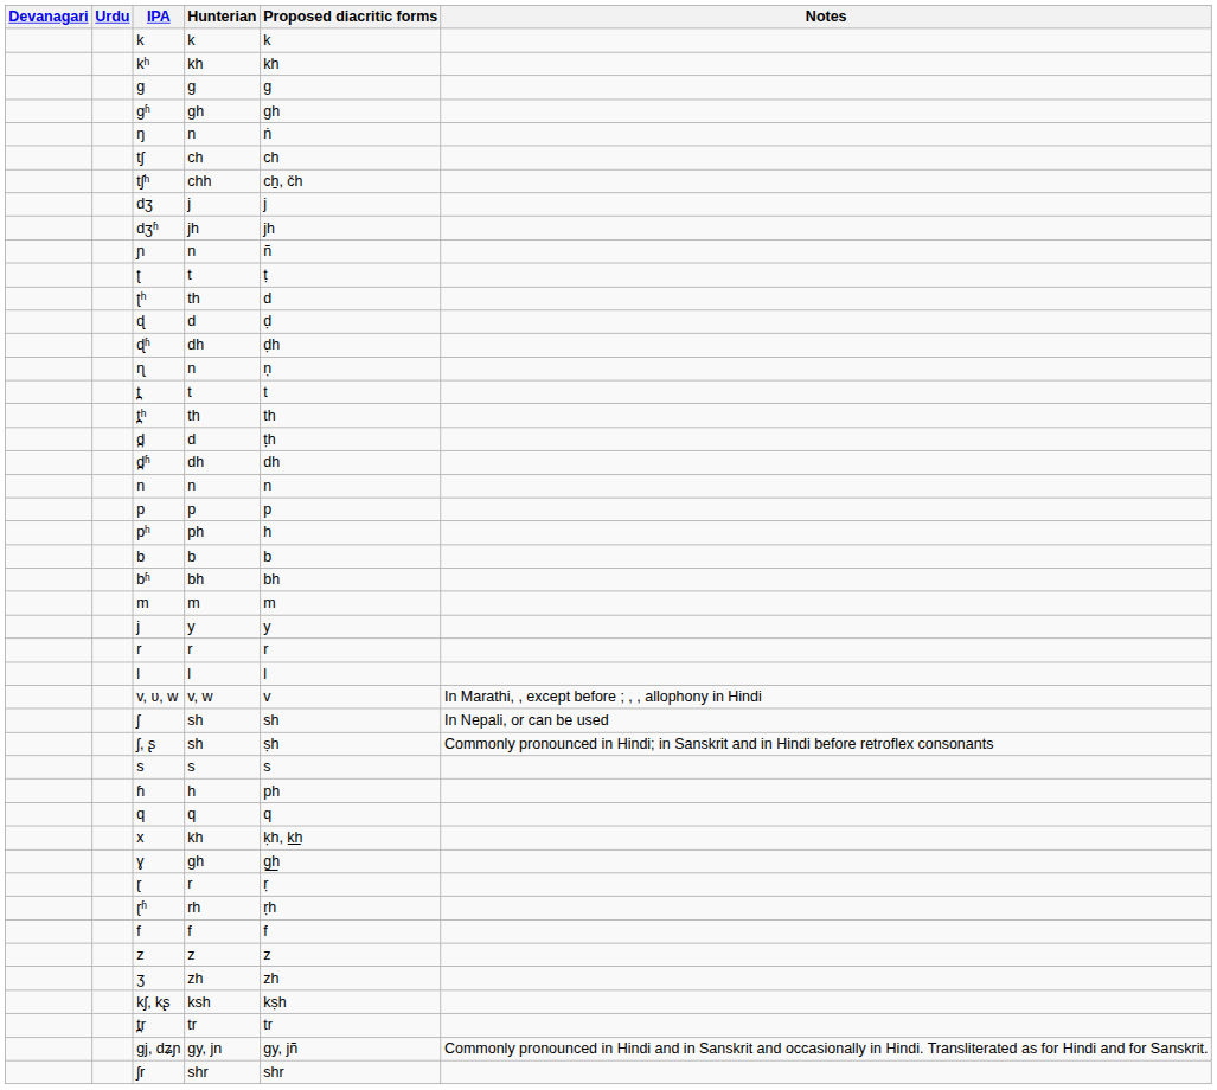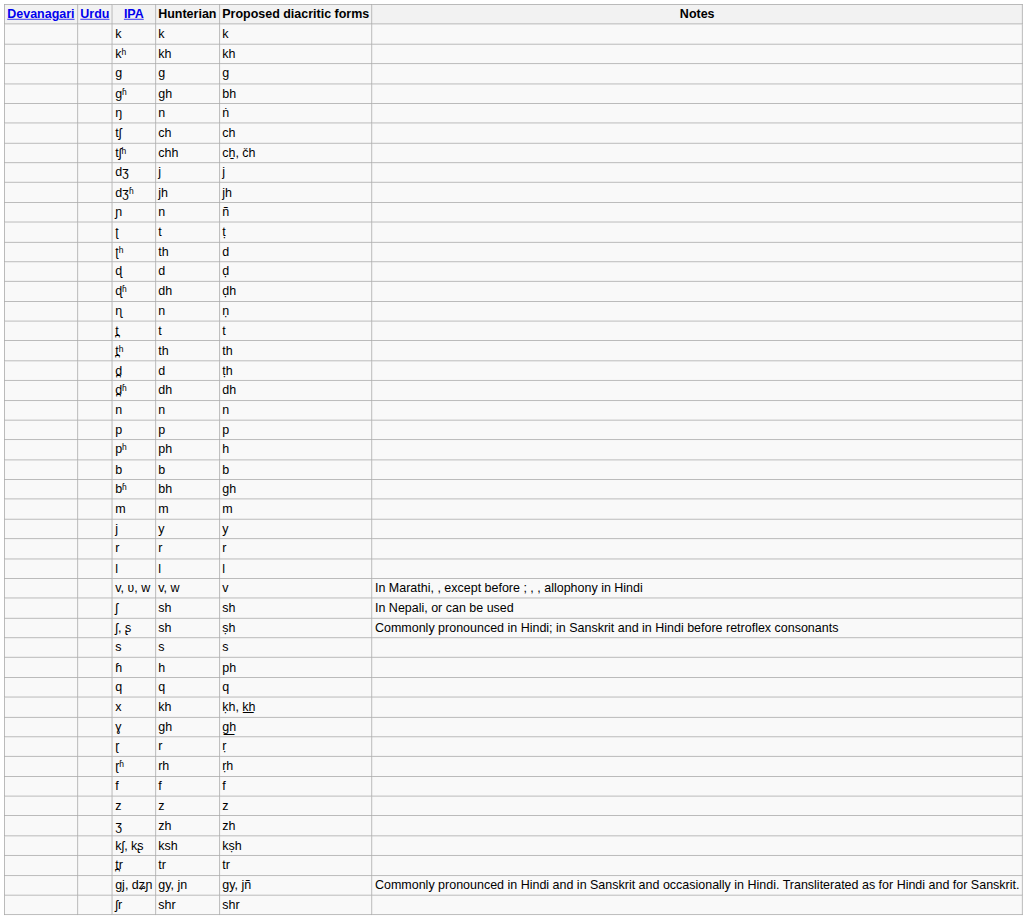 <table class="wikitable">
 <tr>
 <th><a href='#'>Devanagari</a></th>
 <th><a href='#'>Urdu</a> </th>
 <th><a href='#'>IPA</a></th>
 <th>Hunterian</th>
 <th>Proposed diacritic forms<br></th>
 <th>Notes</th>
 </tr>
 <tr>
 <td></td>
 <td></td>
 <td>k</td>
 <td>k</td>
 <td>k</td>
 <td></td>
 </tr>
 <tr>
 <td></td>
 <td></td>
 <td>kʰ</td>
 <td>kh</td>
 <td>kh</td>
 <td></td>
 </tr>
 <tr>
 <td></td>
 <td></td>
 <td>g</td>
 <td>g</td>
 <td>g</td>
 <td></td>
 </tr>
 <tr>
 <td></td>
 <td></td>
 <td>ɡʱ</td>
 <td>gh</td>
-<td>gh</td>
+<td>bh</td>
 <td></td>
 </tr>
 <tr>
 <td></td>
 <td></td>
 <td>ŋ</td>
 <td>n</td>
 <td>ṅ</td>
 <td></td>
 </tr>
 <tr>
 <td></td>
 <td></td>
 <td>tʃ</td>
 <td>ch</td>
 <td>ch</td>
 <td></td>
 </tr>
 <tr>
 <td></td>
 <td></td>
 <td>tʃʰ</td>
 <td>chh</td>
 <td>cẖ, čh</td>
 <td></td>
 </tr>
 <tr>
 <td></td>
 <td></td>
 <td>dʒ</td>
 <td>j</td>
 <td>j</td>
 <td></td>
 </tr>
 <tr>
 <td></td>
 <td></td>
 <td>dʒʱ</td>
 <td>jh</td>
 <td>jh</td>
 <td></td>
 </tr>
 <tr>
 <td></td>
 <td></td>
 <td>ɲ</td>
 <td>n</td>
 <td>ñ</td>
 <td></td>
 </tr>
 <tr>
 <td></td>
 <td></td>
 <td>ʈ</td>
 <td>t</td>
 <td>ṭ</td>
 <td></td>
 </tr>
 <tr>
 <td></td>
 <td></td>
 <td>ʈʰ</td>
 <td>th</td>
 <td>d</td>
 <td></td>
 </tr>
 <tr>
 <td></td>
 <td></td>
 <td>ɖ</td>
 <td>d</td>
 <td>ḍ</td>
 <td></td>
 </tr>
 <tr>
 <td></td>
 <td></td>
 <td>ɖʱ</td>
 <td>dh</td>
 <td>ḍh</td>
 <td></td>
 </tr>
 <tr>
 <td></td>
 <td></td>
 <td>ɳ</td>
 <td>n</td>
 <td>ṇ</td>
 <td></td>
 </tr>
 <tr>
 <td></td>
 <td></td>
 <td>t̪</td>
 <td>t</td>
 <td>t</td>
 <td></td>
 </tr>
 <tr>
 <td></td>
 <td></td>
 <td>t̪ʰ</td>
 <td>th</td>
 <td>th</td>
 <td></td>
 </tr>
 <tr>
 <td></td>
 <td></td>
 <td>d̪</td>
 <td>d</td>
 <td>ṭh</td>
 <td></td>
 </tr>
 <tr>
 <td></td>
 <td></td>
 <td>d̪ʱ</td>
 <td>dh</td>
 <td>dh</td>
 <td></td>
 </tr>
 <tr>
 <td></td>
 <td></td>
 <td>n</td>
 <td>n</td>
 <td>n</td>
 <td></td>
 </tr>
 <tr>
 <td></td>
 <td></td>
 <td>p</td>
 <td>p</td>
 <td>p</td>
 <td></td>
 </tr>
 <tr>
 <td></td>
 <td></td>
 <td>pʰ</td>
 <td>ph</td>
 <td>h</td>
 <td></td>
 </tr>
 <tr>
 <td></td>
 <td></td>
 <td>b</td>
 <td>b</td>
 <td>b</td>
 <td></td>
 </tr>
 <tr>
 <td></td>
 <td></td>
 <td>bʱ</td>
 <td>bh</td>
-<td>bh</td>
+<td>gh</td>
 <td></td>
 </tr>
 <tr>
 <td></td>
 <td></td>
 <td>m</td>
 <td>m</td>
 <td>m</td>
 <td></td>
 </tr>
 <tr>
 <td></td>
 <td></td>
 <td>j</td>
 <td>y</td>
 <td>y</td>
 <td></td>
 </tr>
 <tr>
 <td></td>
 <td></td>
 <td>r</td>
 <td>r</td>
 <td>r</td>
 <td></td>
 </tr>
 <tr>
 <td></td>
 <td></td>
 <td>l</td>
 <td>l</td>
 <td>l</td>
 <td></td>
 </tr>
 <tr>
 <td></td>
 <td></td>
 <td>v, ʋ, w</td>
 <td>v, w</td>
 <td>v</td>
 <td>In Marathi, , except  before ; , ,  allophony in Hindi</td>
 </tr>
 <tr>
 <td></td>
 <td></td>
 <td>ʃ</td>
 <td>sh</td>
 <td>sh</td>
 <td>In Nepali,  or  can be used</td>
 </tr>
 <tr>
 <td></td>
 <td></td>
 <td>ʃ, ʂ</td>
 <td>sh</td>
 <td>ṣh</td>
 <td>Commonly pronounced  in Hindi;  in Sanskrit and in Hindi before retroflex consonants</td>
 </tr>
 <tr>
 <td></td>
 <td></td>
 <td>s</td>
 <td>s</td>
 <td>s</td>
 <td></td>
 </tr>
 <tr>
 <td></td>
 <td></td>
 <td>ɦ</td>
 <td>h</td>
 <td>ph</td>
 <td></td>
 </tr>
 <tr>
 <td></td>
 <td></td>
 <td>q</td>
 <td>q</td>
 <td>q</td>
 <td></td>
 </tr>
 <tr>
 <td></td>
 <td></td>
 <td>x</td>
 <td>kh</td>
 <td>ḳh, k͟h</td>
 <td></td>
 </tr>
 <tr>
 <td></td>
 <td></td>
 <td>ɣ</td>
 <td>gh</td>
 <td>g͟h</td>
 <td></td>
 </tr>
 <tr>
 <td></td>
 <td></td>
 <td>ɽ</td>
 <td>r</td>
 <td>ṛ</td>
 <td></td>
 </tr>
 <tr>
 <td></td>
 <td></td>
 <td>ɽʱ</td>
 <td>rh</td>
 <td>ṛh</td>
 <td></td>
 </tr>
 <tr>
 <td></td>
 <td></td>
 <td>f</td>
 <td>f</td>
 <td>f</td>
 <td></td>
 </tr>
 <tr>
 <td></td>
 <td></td>
 <td>z</td>
 <td>z</td>
 <td>z</td>
 <td></td>
 </tr>
 <tr>
 <td></td>
 <td></td>
 <td>ʒ</td>
 <td>zh</td>
 <td>zh</td>
 <td></td>
 </tr>
 <tr>
 <td></td>
 <td></td>
 <td>kʃ, kʂ</td>
 <td>ksh</td>
 <td>kṣh</td>
 <td></td>
 </tr>
 <tr>
 <td></td>
 <td></td>
 <td>t̪r</td>
 <td>tr</td>
 <td>tr</td>
 <td></td>
 </tr>
 <tr>
 <td></td>
 <td></td>
 <td>gj, dʑɲ</td>
 <td>gy, jn</td>
 <td>gy, jñ</td>
 <td>Commonly pronounced  in Hindi and  in Sanskrit and occasionally in Hindi. Transliterated as  for Hindi and  for Sanskrit.</td>
 </tr>
 <tr>
 <td></td>
 <td></td>
 <td>ʃr</td>
 <td>shr</td>
 <td>shr</td>
 <td></td>
 </tr>
 </table>
